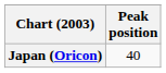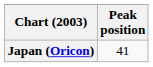 <table class="wikitable plainrowheaders" style="text-align:center">
 <tr>
 </tr>
 <tr>
 <th scope="col">Chart (2003)</th>
 <th scope="col">Peak<br>position</th>
 </tr>
 <tr>
 <th scope="row">Japan (<a href='#'>Oricon</a>)</th>
-<td>40</td>
+<td>41</td>
 </tr>
 </table>
